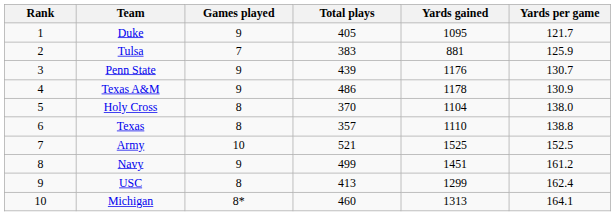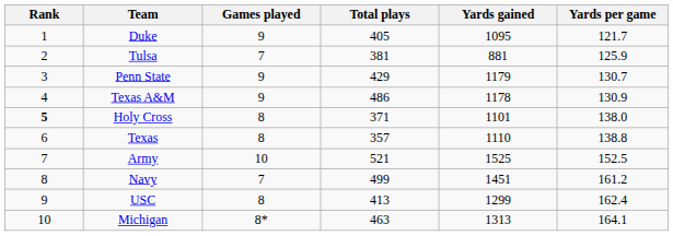 <table class="wikitable sortable">
 <tr>
 <th bgcolor="#DDDDFF" width="10%">Rank</th>
 <th bgcolor="#DDDDFF" width="15%">Team</th>
 <th bgcolor="#DDDDFF" width="15%">Games played</th>
 <th bgcolor="#DDDDFF" width="15%">Total plays</th>
 <th bgcolor="#DDDDFF" width="15%">Yards gained</th>
 <th bgcolor="#DDDDFF" width="14%">Yards per game</th>
 </tr>
 <tr align="center">
 <td>1</td>
 <td><a href='#'>Duke</a></td>
 <td>9</td>
 <td>405</td>
 <td>1095</td>
 <td>121.7</td>
 </tr>
 <tr align="center">
 <td>2</td>
 <td><a href='#'>Tulsa</a></td>
 <td>7</td>
-<td>383</td>
+<td>381</td>
 <td>881</td>
 <td>125.9</td>
 </tr>
 <tr align="center">
 <td>3</td>
 <td><a href='#'>Penn State</a></td>
 <td>9</td>
-<td>439</td>
-<td>1176</td>
+<td>429</td>
+<td>1179</td>
 <td>130.7</td>
 </tr>
 <tr align="center">
 <td>4</td>
 <td><a href='#'>Texas A&M</a></td>
 <td>9</td>
 <td>486</td>
 <td>1178</td>
 <td>130.9</td>
 </tr>
 <tr align="center">
-<td>5</td>
+<td><strong>5</strong></td>
 <td><a href='#'>Holy Cross</a></td>
 <td>8</td>
-<td>370</td>
-<td>1104</td>
+<td>371</td>
+<td>1101</td>
 <td>138.0</td>
 </tr>
 <tr align="center">
 <td>6</td>
 <td><a href='#'>Texas</a></td>
 <td>8</td>
 <td>357</td>
 <td>1110</td>
 <td>138.8</td>
 </tr>
 <tr align="center">
 <td>7</td>
 <td><a href='#'>Army</a></td>
 <td>10</td>
 <td>521</td>
 <td>1525</td>
 <td>152.5</td>
 </tr>
 <tr align="center">
 <td>8</td>
 <td><a href='#'>Navy</a></td>
-<td>9</td>
+<td>7</td>
 <td>499</td>
 <td>1451</td>
 <td>161.2</td>
 </tr>
 <tr align="center">
 <td>9</td>
 <td><a href='#'>USC</a></td>
 <td>8</td>
 <td>413</td>
 <td>1299</td>
 <td>162.4</td>
 </tr>
 <tr align="center">
 <td>10</td>
 <td><a href='#'>Michigan</a></td>
 <td>8*</td>
-<td>460</td>
+<td>463</td>
 <td>1313</td>
 <td>164.1</td>
 </tr>
 </table>
